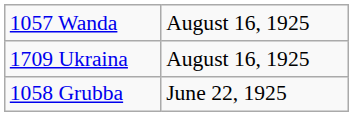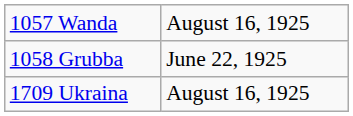 <table class="wikitable floatright" style="font-size: 0.9em; width: 230px;">
 <tr>
 <td><a href='#'>1057 Wanda</a></td>
 <td>August 16, 1925</td>
 </tr>
 <tr>
+<td><a href='#'>1058 Grubba</a></td>
+<td>June 22, 1925</td>
+</tr>
+<tr>
 <td><a href='#'>1709 Ukraina</a></td>
 <td>August 16, 1925</td>
 </tr>
-<tr>
-<td><a href='#'>1058 Grubba</a></td>
-<td>June 22, 1925</td>
-</tr>
 </table>
